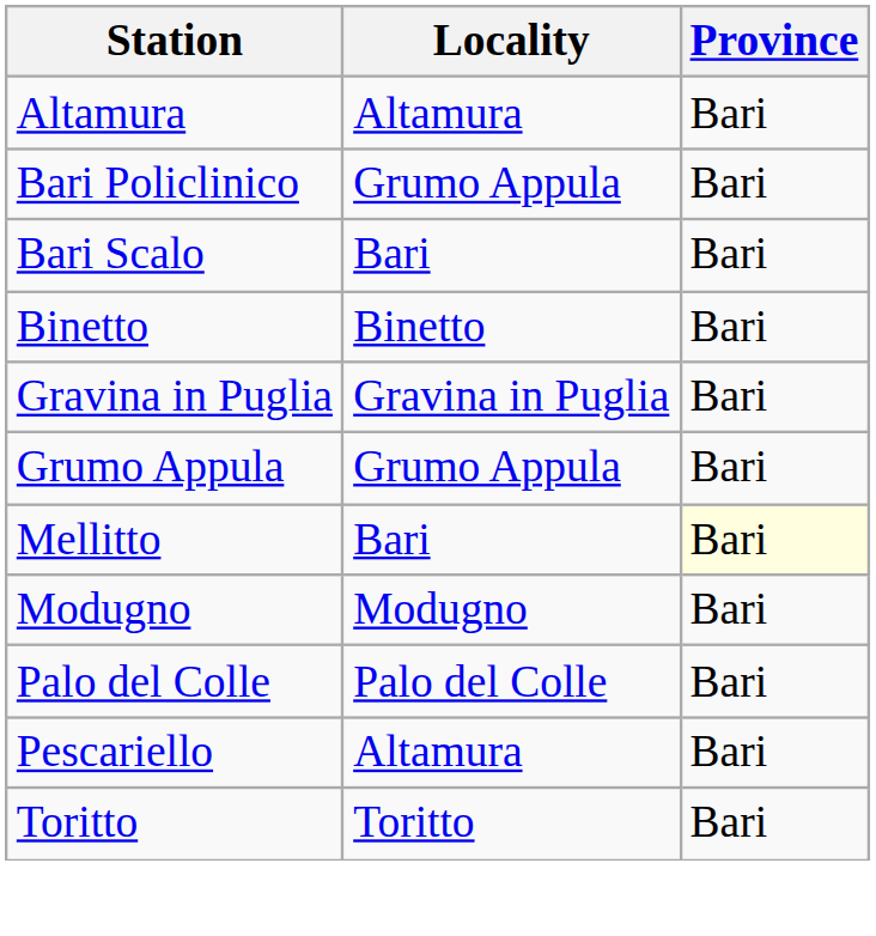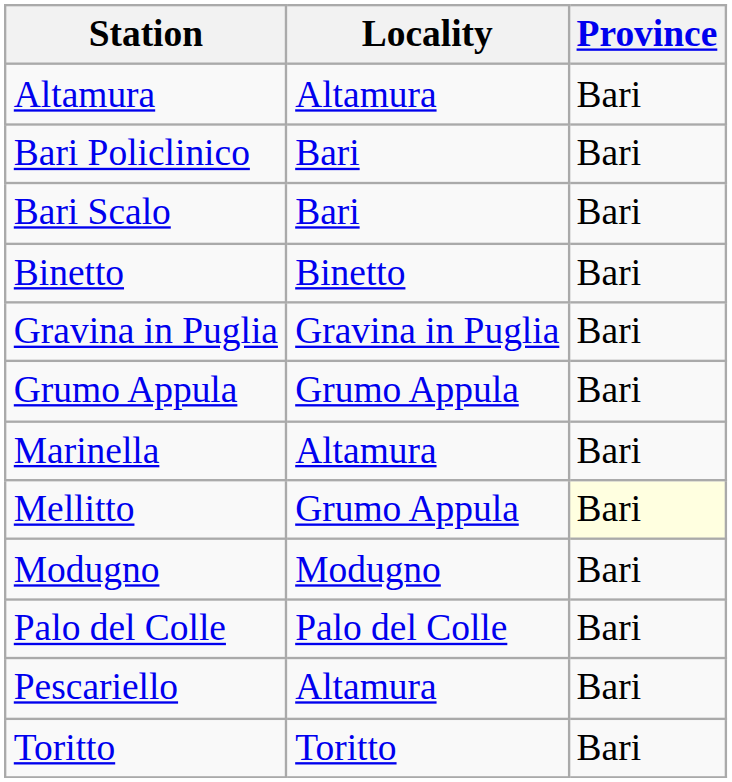 <table class="wikitable sortable">
 <tr>
 <th>Station</th>
 <th>Locality</th>
 <th><a href='#'>Province</a></th>
 </tr>
 <tr>
 <td><a href='#'>Altamura</a></td>
 <td><a href='#'>Altamura</a></td>
 <td>Bari</td>
 </tr>
 <tr>
 <td><a href='#'>Bari Policlinico</a></td>
-<td><a href='#'>Grumo Appula</a></td>
+<td><a href='#'>Bari</a></td>
 <td>Bari</td>
 </tr>
 <tr>
 <td><a href='#'>Bari Scalo</a></td>
 <td><a href='#'>Bari</a></td>
 <td>Bari</td>
 </tr>
 <tr>
 <td><a href='#'>Binetto</a></td>
 <td><a href='#'>Binetto</a></td>
 <td>Bari</td>
 </tr>
 <tr>
 <td><a href='#'>Gravina in Puglia</a></td>
 <td><a href='#'>Gravina in Puglia</a></td>
 <td>Bari</td>
 </tr>
 <tr>
 <td><a href='#'>Grumo Appula</a></td>
 <td><a href='#'>Grumo Appula</a></td>
 <td>Bari</td>
 </tr>
 <tr>
+<td><a href='#'>Marinella</a></td>
+<td><a href='#'>Altamura</a></td>
+<td>Bari</td>
+</tr>
+<tr>
 <td><a href='#'>Mellitto</a></td>
-<td><a href='#'>Bari</a></td>
+<td><a href='#'>Grumo Appula</a></td>
 <td style="background: lightyellow;">Bari</td>
 </tr>
 <tr>
 <td><a href='#'>Modugno</a></td>
 <td><a href='#'>Modugno</a></td>
 <td>Bari</td>
 </tr>
 <tr>
 <td><a href='#'>Palo del Colle</a></td>
 <td><a href='#'>Palo del Colle</a></td>
 <td>Bari</td>
 </tr>
 <tr>
 <td><a href='#'>Pescariello</a></td>
 <td><a href='#'>Altamura</a></td>
 <td>Bari</td>
 </tr>
 <tr>
 <td><a href='#'>Toritto</a></td>
 <td><a href='#'>Toritto</a></td>
 <td>Bari</td>
 </tr>
 </table>
